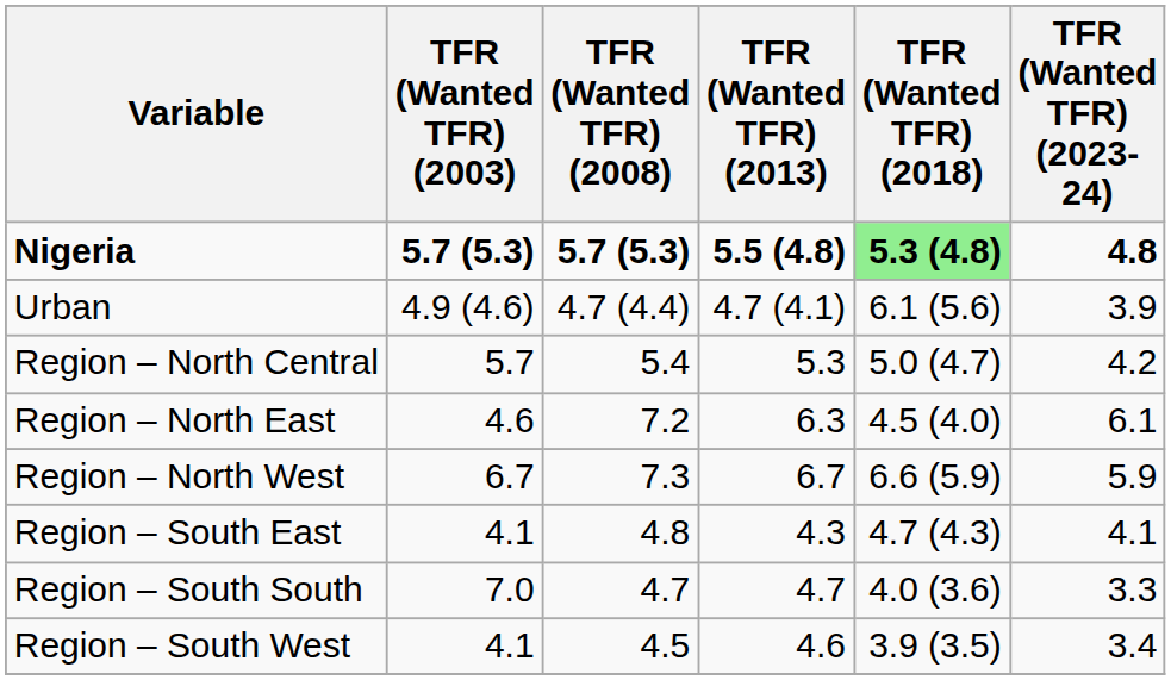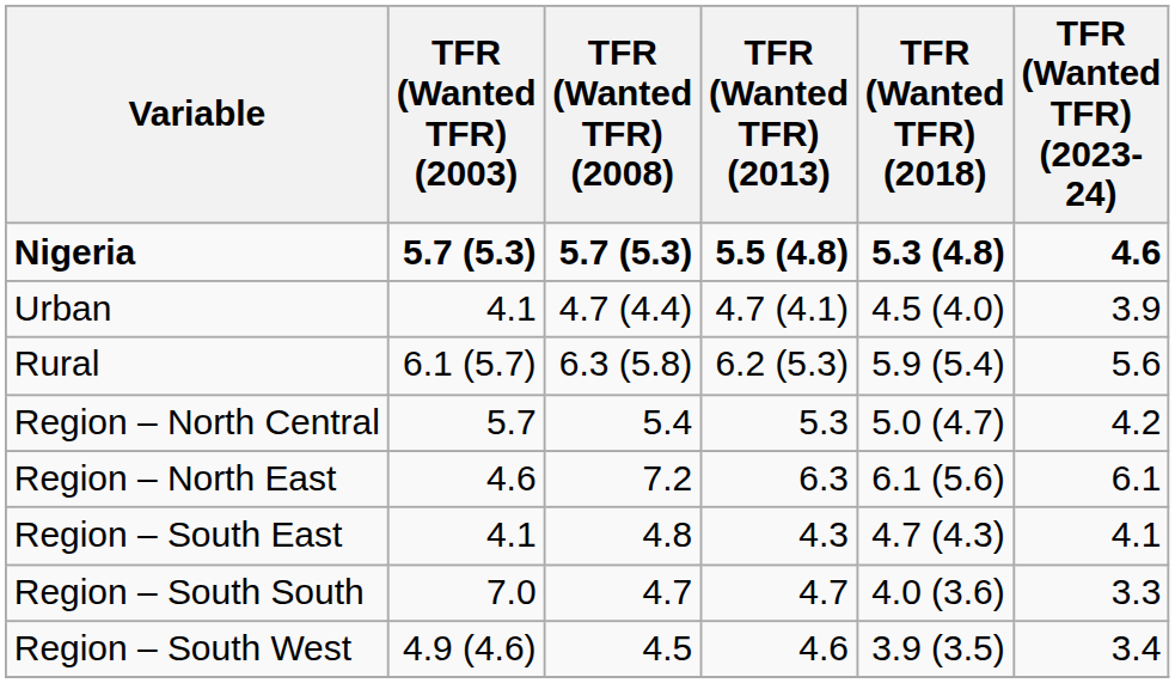 <table class="wikitable sortable">
 <tr>
 <th>Variable</th>
 <th width="50">TFR (Wanted TFR) (2003)</th>
 <th width="50">TFR (Wanted TFR) (2008)</th>
 <th width="50">TFR (Wanted TFR) (2013)</th>
 <th width="50">TFR (Wanted TFR) (2018)</th>
 <th width="50">TFR (Wanted TFR) (2023-24)</th>
 </tr>
 <tr>
 <td><strong>Nigeria</strong></td>
 <td align="right"><strong>5.7 (5.3)</strong></td>
 <td align="right"><strong>5.7 (5.3)</strong></td>
 <td align="right"><strong>5.5 (4.8)</strong></td>
-<td align="right" style="background: lightgreen;"><strong>5.3 (4.8)</strong></td>
-<td align="right"><strong>4.8</strong></td>
+<td align="right"><strong>5.3 (4.8)</strong></td>
+<td align="right"><strong>4.6</strong></td>
 </tr>
 <tr>
 <td>Urban</td>
-<td align="right">4.9 (4.6)</td>
+<td align="right">4.1</td>
 <td align="right">4.7 (4.4)</td>
 <td align="right">4.7 (4.1)</td>
-<td align="right">6.1 (5.6)</td>
+<td align="right">4.5 (4.0)</td>
 <td align="right">3.9</td>
+</tr>
+<tr>
+<td>Rural</td>
+<td align="right">6.1 (5.7)</td>
+<td align="right">6.3 (5.8)</td>
+<td align="right">6.2 (5.3)</td>
+<td align="right">5.9 (5.4)</td>
+<td align="right">5.6</td>
 </tr>
 <tr>
 <td>Region – North Central</td>
 <td align="right">5.7</td>
 <td align="right">5.4</td>
 <td align="right">5.3</td>
 <td align="right">5.0 (4.7)</td>
 <td align="right">4.2</td>
 </tr>
 <tr>
 <td>Region – North East</td>
 <td align="right">4.6</td>
 <td align="right">7.2</td>
 <td align="right">6.3</td>
-<td align="right">4.5 (4.0)</td>
+<td align="right">6.1 (5.6)</td>
 <td align="right">6.1</td>
-</tr>
-<tr>
-<td>Region – North West</td>
-<td align="right">6.7</td>
-<td align="right">7.3</td>
-<td align="right">6.7</td>
-<td align="right">6.6 (5.9)</td>
-<td align="right">5.9</td>
 </tr>
 <tr>
 <td>Region – South East</td>
 <td align="right">4.1</td>
 <td align="right">4.8</td>
 <td align="right">4.3</td>
 <td align="right">4.7 (4.3)</td>
 <td align="right">4.1</td>
 </tr>
 <tr>
 <td>Region – South South</td>
 <td align="right">7.0</td>
 <td align="right">4.7</td>
 <td align="right">4.7</td>
 <td align="right">4.0 (3.6)</td>
 <td align="right">3.3</td>
 </tr>
 <tr>
 <td>Region – South West</td>
-<td align="right">4.1</td>
+<td align="right">4.9 (4.6)</td>
 <td align="right">4.5</td>
 <td align="right">4.6</td>
 <td align="right">3.9 (3.5)</td>
 <td align="right">3.4</td>
 </tr>
 <tr>
 </tr>
 </table>
